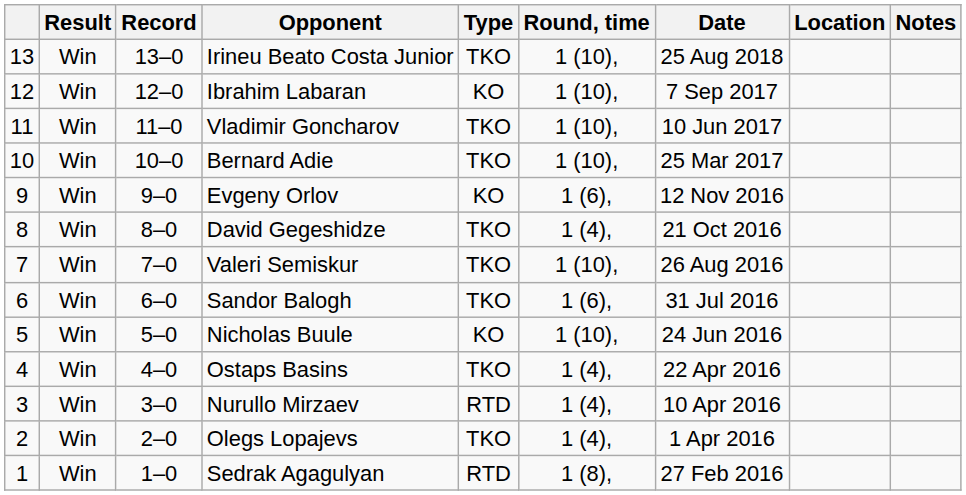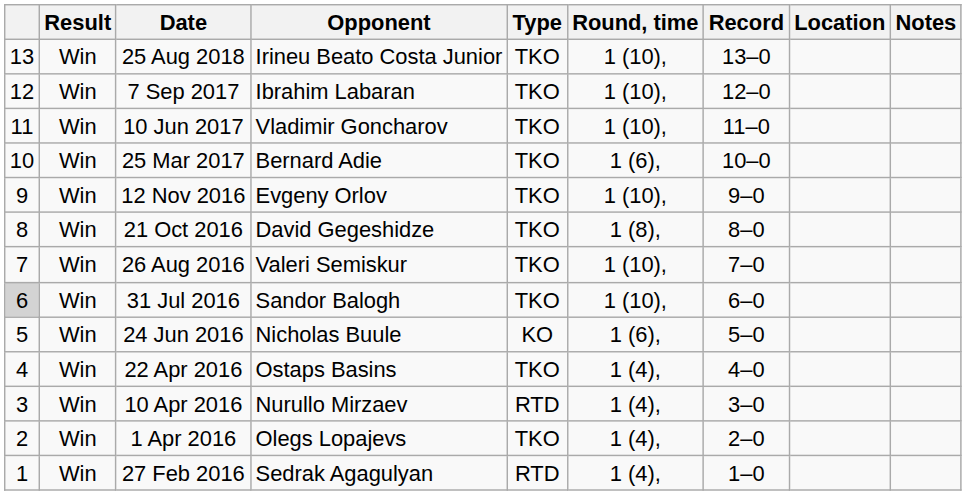 <table class="wikitable" style="text-align:center; font-size:95%">
 <tr>
 <th></th>
 <th>Result</th>
-<th>Record</th>
+<th>Date</th>
 <th>Opponent</th>
 <th>Type</th>
 <th>Round, time</th>
-<th>Date</th>
+<th>Record</th>
 <th>Location</th>
 <th>Notes</th>
 </tr>
 <tr>
 <td>13</td>
 <td>Win</td>
-<td>13–0</td>
+<td>25 Aug 2018</td>
 <td style="text-align:left;"> Irineu Beato Costa Junior</td>
 <td>TKO</td>
 <td>1 (10), </td>
-<td>25 Aug 2018</td>
+<td>13–0</td>
 <td style="text-align:left;"> </td>
 <td></td>
 </tr>
 <tr>
 <td>12</td>
 <td>Win</td>
+<td>7 Sep 2017</td>
+<td style="text-align:left;"> Ibrahim Labaran</td>
+<td>ТKO</td>
+<td>1 (10), </td>
 <td>12–0</td>
-<td style="text-align:left;"> Ibrahim Labaran</td>
-<td>KO</td>
-<td>1 (10), </td>
-<td>7 Sep 2017</td>
 <td style="text-align:left;"> </td>
 <td style="text-align:left;"></td>
 </tr>
 <tr>
 <td>11</td>
 <td>Win</td>
-<td>11–0</td>
+<td>10 Jun 2017</td>
 <td style="text-align:left;"> Vladimir Goncharov</td>
 <td>TKO</td>
 <td>1 (10), </td>
-<td>10 Jun 2017</td>
+<td>11–0</td>
 <td style="text-align:left;"> </td>
 <td style="text-align:left;"></td>
 </tr>
 <tr>
 <td>10</td>
 <td>Win</td>
-<td>10–0</td>
+<td>25 Mar 2017</td>
 <td style="text-align:left;"> Bernard Adie</td>
 <td>TKO</td>
-<td>1 (10), </td>
-<td>25 Mar 2017</td>
+<td>1 (6), </td>
+<td>10–0</td>
 <td style="text-align:left;"> </td>
 <td></td>
 </tr>
 <tr>
 <td>9</td>
 <td>Win</td>
+<td>12 Nov 2016</td>
+<td style="text-align:left;"> Evgeny Orlov</td>
+<td>TKO</td>
+<td>1 (10), </td>
 <td>9–0</td>
-<td style="text-align:left;"> Evgeny Orlov</td>
-<td>KO</td>
-<td>1 (6), </td>
-<td>12 Nov 2016</td>
 <td style="text-align:left;"> </td>
 <td></td>
 </tr>
 <tr>
 <td>8</td>
 <td>Win</td>
-<td>8–0</td>
+<td>21 Oct 2016</td>
 <td style="text-align:left;"> David Gegeshidze</td>
 <td>TKO</td>
-<td>1 (4), </td>
-<td>21 Oct 2016</td>
+<td>1 (8), </td>
+<td>8–0</td>
 <td style="text-align:left;"> </td>
 <td></td>
 </tr>
 <tr>
 <td>7</td>
 <td>Win</td>
-<td>7–0</td>
+<td>26 Aug 2016</td>
 <td style="text-align:left;"> Valeri Semiskur</td>
 <td>TKO</td>
 <td>1 (10), </td>
-<td>26 Aug 2016</td>
+<td>7–0</td>
 <td style="text-align:left;"> </td>
 <td></td>
 </tr>
 <tr>
-<td>6</td>
+<td style="background: lightgrey;">6</td>
 <td>Win</td>
-<td>6–0</td>
+<td>31 Jul 2016</td>
 <td style="text-align:left;"> Sandor Balogh</td>
 <td>TKO</td>
-<td>1 (6), </td>
-<td>31 Jul 2016</td>
+<td>1 (10), </td>
+<td>6–0</td>
 <td style="text-align:left;"> </td>
 <td></td>
 </tr>
 <tr>
 <td>5</td>
 <td>Win</td>
-<td>5–0</td>
+<td>24 Jun 2016</td>
 <td style="text-align:left;"> Nicholas Buule</td>
 <td>KO</td>
-<td>1 (10), </td>
-<td>24 Jun 2016</td>
+<td>1 (6), </td>
+<td>5–0</td>
 <td style="text-align:left;"> </td>
 <td></td>
 </tr>
 <tr>
 <td>4</td>
 <td>Win</td>
-<td>4–0</td>
+<td>22 Apr 2016</td>
 <td style="text-align:left;"> Ostaps Basins</td>
 <td>ТKO</td>
 <td>1 (4), </td>
-<td>22 Apr 2016</td>
+<td>4–0</td>
 <td style="text-align:left;"> </td>
 <td></td>
 </tr>
 <tr>
 <td>3</td>
 <td>Win</td>
-<td>3–0</td>
+<td>10 Apr 2016</td>
 <td style="text-align:left;"> Nurullo Mirzaev</td>
 <td>RTD</td>
 <td>1 (4), </td>
-<td>10 Apr 2016</td>
+<td>3–0</td>
 <td style="text-align:left;"> </td>
 <td></td>
 </tr>
 <tr>
 <td>2</td>
 <td>Win</td>
-<td>2–0</td>
+<td>1 Apr 2016</td>
 <td style="text-align:left;"> Olegs Lopajevs</td>
 <td>ТKO</td>
 <td>1 (4), </td>
-<td>1 Apr 2016</td>
+<td>2–0</td>
 <td style="text-align:left;"> </td>
 <td></td>
 </tr>
 <tr>
 <td>1</td>
 <td>Win</td>
-<td>1–0</td>
+<td>27 Feb 2016</td>
 <td style="text-align:left;"> Sedrak Agagulyan</td>
 <td>RTD</td>
-<td>1 (8), </td>
-<td>27 Feb 2016</td>
+<td>1 (4), </td>
+<td>1–0</td>
 <td style="text-align:left;"> </td>
 <td style="text-align:left;"></td>
 </tr>
 </table>
